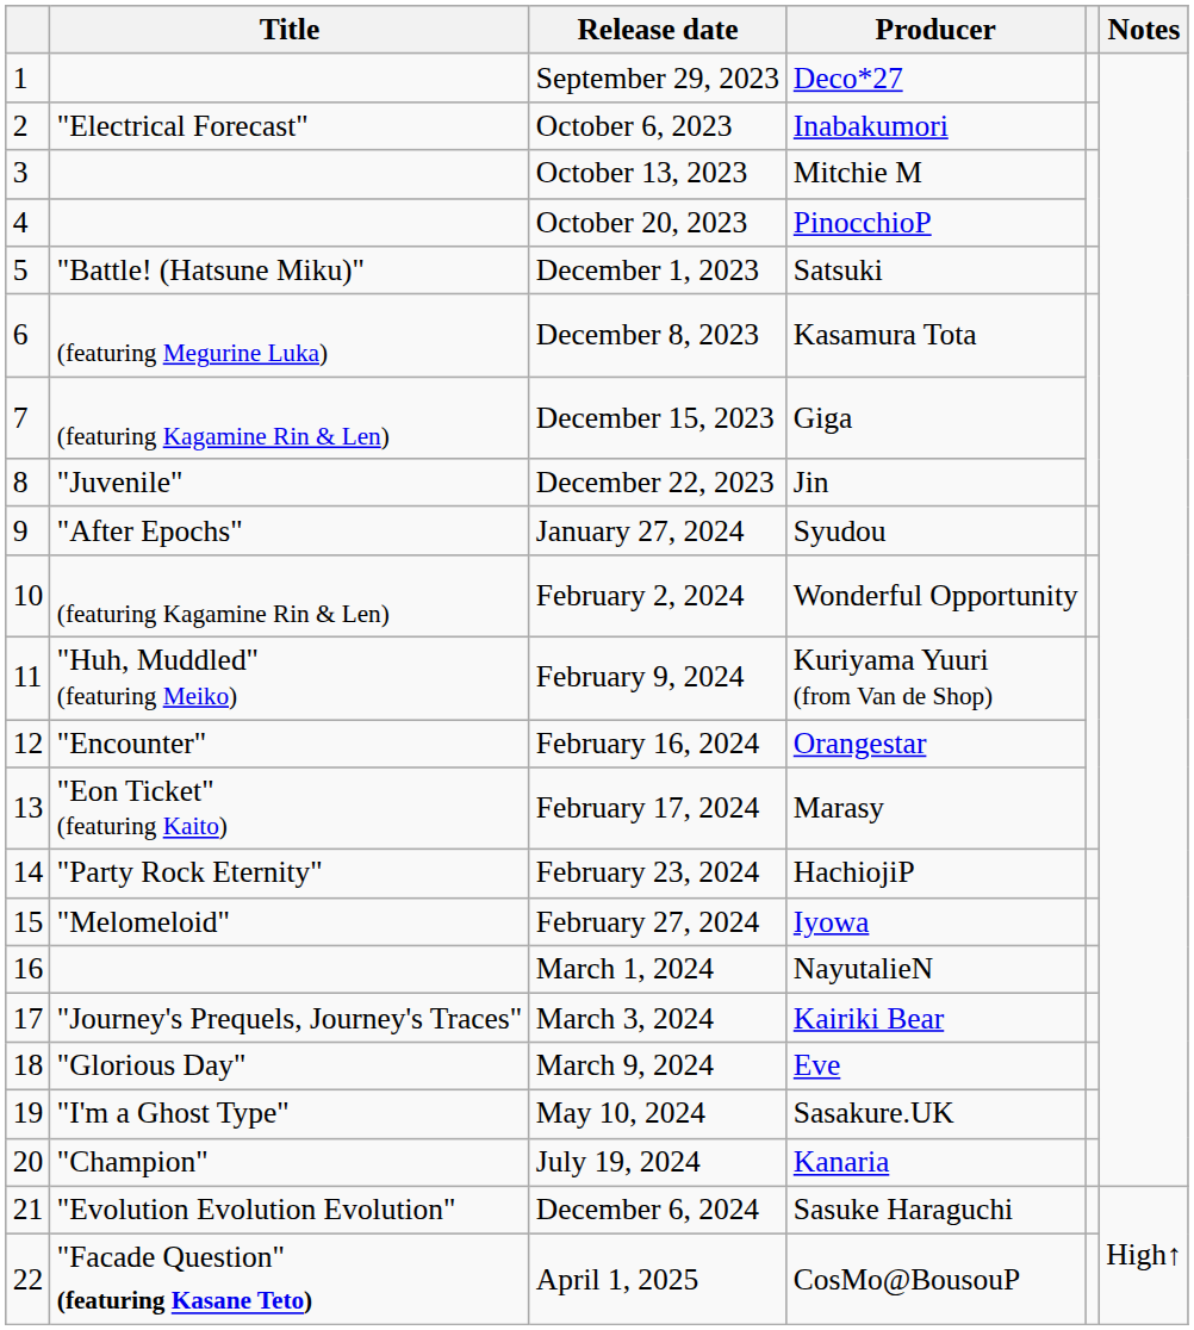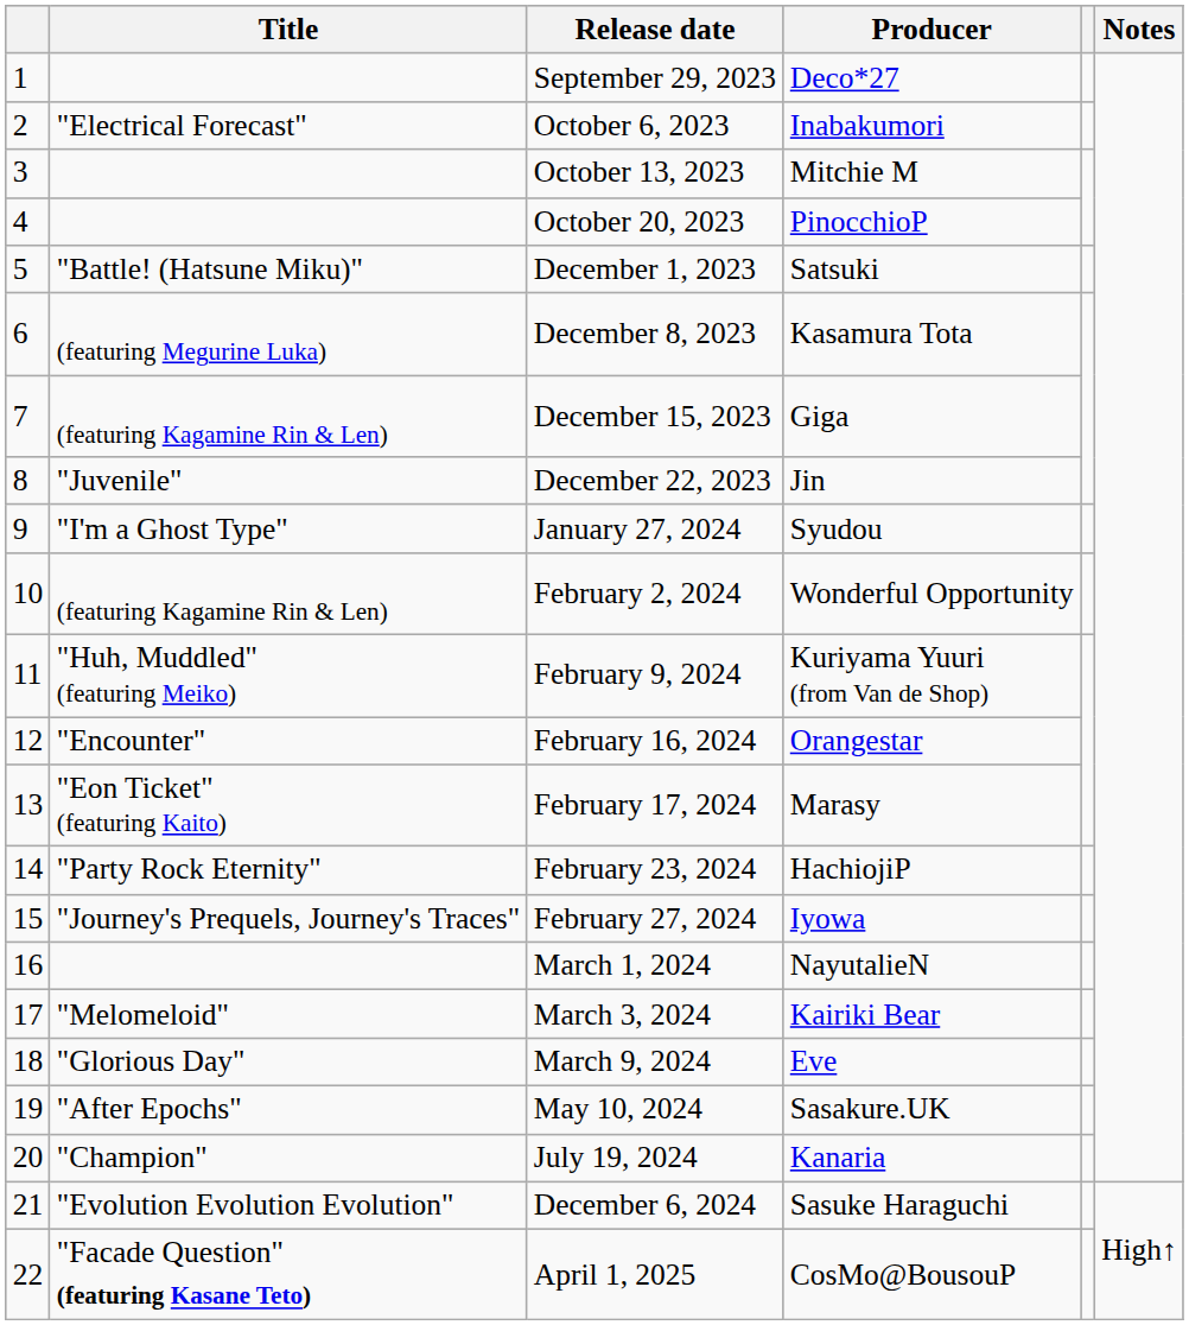 <table class="wikitable sortable mw-collapsible">
 <tr>
 <th></th>
 <th>Title</th>
 <th>Release date</th>
 <th>Producer</th>
 <th></th>
 <th>Notes</th>
 </tr>
 <tr>
 <td>1</td>
 <td></td>
 <td>September 29, 2023</td>
 <td><a href='#'>Deco*27</a></td>
 <td></td>
 <td rowspan="20"></td>
 </tr>
 <tr>
 <td>2</td>
 <td>"Electrical Forecast"</td>
 <td>October 6, 2023</td>
 <td><a href='#'>Inabakumori</a></td>
 <td></td>
 </tr>
 <tr>
 <td>3</td>
 <td></td>
 <td>October 13, 2023</td>
 <td>Mitchie M</td>
 <td rowspan="2"></td>
 </tr>
 <tr>
 <td>4</td>
 <td></td>
 <td>October 20, 2023</td>
 <td><a href='#'>PinocchioP</a></td>
 </tr>
 <tr>
 <td>5</td>
 <td>"Battle! (Hatsune Miku)"</td>
 <td>December 1, 2023</td>
 <td>Satsuki</td>
 <td></td>
 </tr>
 <tr>
 <td>6</td>
 <td><br><small>(featuring <a href='#'>Megurine Luka</a>)</small></td>
 <td>December 8, 2023</td>
 <td>Kasamura Tota</td>
 <td rowspan="3"></td>
 </tr>
 <tr>
 <td>7</td>
 <td><br><small>(featuring <a href='#'>Kagamine Rin & Len</a>)</small></td>
 <td>December 15, 2023</td>
 <td>Giga</td>
 </tr>
 <tr>
 <td>8</td>
 <td>"Juvenile"</td>
 <td>December 22, 2023</td>
 <td>Jin</td>
 </tr>
 <tr>
 <td>9</td>
-<td>"After Epochs"</td>
+<td>"I'm a Ghost Type"</td>
 <td>January 27, 2024</td>
 <td>Syudou</td>
 <td></td>
 </tr>
 <tr>
 <td>10</td>
 <td><br><small>(featuring Kagamine Rin & Len)</small></td>
 <td>February 2, 2024</td>
 <td>Wonderful Opportunity</td>
 <td></td>
 </tr>
 <tr>
 <td>11</td>
 <td>"Huh, Muddled"<br><small>(featuring <a href='#'>Meiko</a>)</small></td>
 <td>February 9, 2024</td>
 <td>Kuriyama Yuuri<br><small>(from Van de Shop)</small></td>
 <td rowspan="3"></td>
 </tr>
 <tr>
 <td>12</td>
 <td>"Encounter"</td>
 <td>February 16, 2024</td>
 <td><a href='#'>Orangestar</a></td>
 </tr>
 <tr>
 <td>13</td>
 <td>"Eon Ticket"<br><small>(featuring <a href='#'>Kaito</a>)</small></td>
 <td>February 17, 2024</td>
 <td>Marasy</td>
 </tr>
 <tr>
 <td>14</td>
 <td>"Party Rock Eternity"</td>
 <td>February 23, 2024</td>
 <td>HachiojiP</td>
 <td></td>
 </tr>
 <tr>
 <td>15</td>
-<td>"Melomeloid"</td>
+<td>"Journey's Prequels, Journey's Traces"</td>
 <td>February 27, 2024</td>
 <td><a href='#'>Iyowa</a></td>
 <td></td>
 </tr>
 <tr>
 <td>16</td>
 <td></td>
 <td>March 1, 2024</td>
 <td>NayutalieN</td>
 <td></td>
 </tr>
 <tr>
 <td>17</td>
-<td>"Journey's Prequels, Journey's Traces"</td>
+<td>"Melomeloid"</td>
 <td>March 3, 2024</td>
 <td><a href='#'>Kairiki Bear</a></td>
 <td></td>
 </tr>
 <tr>
 <td>18</td>
 <td>"Glorious Day"</td>
 <td>March 9, 2024</td>
 <td><a href='#'>Eve</a></td>
 <td></td>
 </tr>
 <tr>
 <td>19</td>
-<td>"I'm a Ghost Type"</td>
+<td>"After Epochs"</td>
 <td>May 10, 2024</td>
 <td>Sasakure.UK</td>
 <td></td>
 </tr>
 <tr>
 <td>20</td>
 <td>"Champion"</td>
 <td>July 19, 2024</td>
 <td><a href='#'>Kanaria</a></td>
 <td></td>
 </tr>
 <tr>
 <td>21</td>
 <td>"Evolution Evolution Evolution"</td>
 <td>December 6, 2024</td>
 <td>Sasuke Haraguchi</td>
 <td></td>
 <td rowspan="2">High↑</td>
 </tr>
 <tr>
 <td>22</td>
 <td>"Facade Question"<br><sub><strong>(featuring <a href='#'>Kasane Teto</a>)</strong></sub></td>
 <td>April 1, 2025</td>
 <td>CosMo@BousouP</td>
 <td></td>
 </tr>
 </table>
